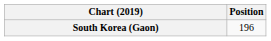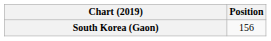 <table class="wikitable sortable plainrowheaders" style="text-align:center">
 <tr>
 <th scope="col" style="width:22em;">Chart (2019)</th>
 <th scope="col">Position</th>
 </tr>
 <tr>
 <th scope="row">South Korea (Gaon)</th>
-<td>196</td>
+<td>156</td>
 </tr>
 </table>
